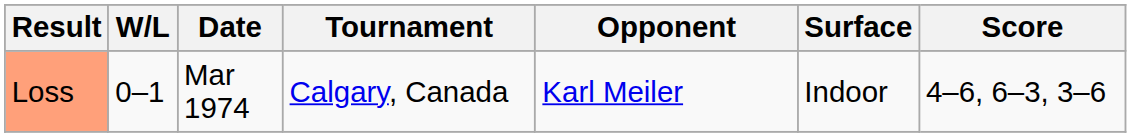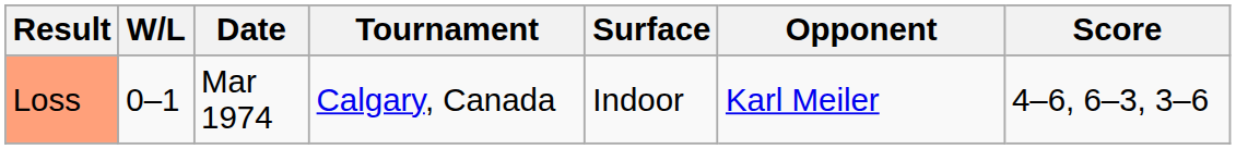 <table class="sortable wikitable">
 <tr>
 <th style="width:40px">Result</th>
 <th style="width:30px" class="unsortable">W/L</th>
 <th style="width:50px">Date</th>
 <th style="width:130px">Tournament</th>
+<th style="width:50px">Surface</th>
 <th style="width:135px">Opponent</th>
-<th style="width:50px">Surface</th>
 <th style="width:105px" class="unsortable">Score</th>
 </tr>
 <tr>
 <td style="background:#ffa07a;">Loss</td>
 <td>0–1</td>
 <td>Mar 1974</td>
 <td><a href='#'>Calgary</a>, Canada</td>
+<td>Indoor</td>
 <td> <a href='#'>Karl Meiler</a></td>
-<td>Indoor</td>
 <td>4–6, 6–3, 3–6</td>
 </tr>
 </table>
